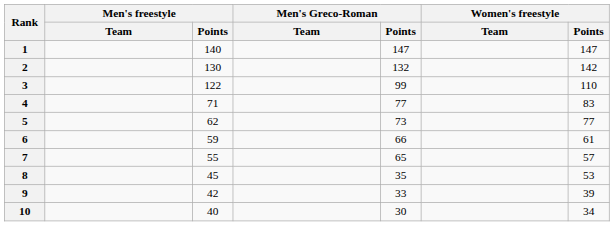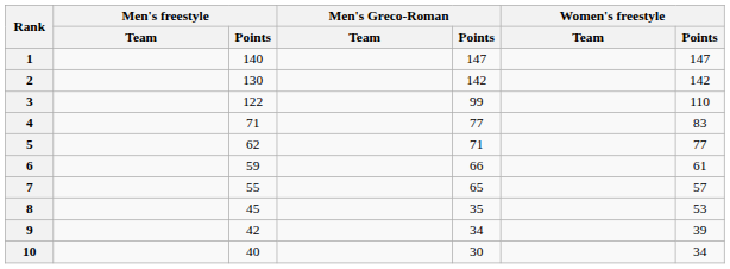 <table class="wikitable" style="text-align:center;">
 <tr>
 <th width=50 rowspan="2">Rank</th>
 <th colspan="2">Men's freestyle</th>
 <th colspan="2">Men's Greco-Roman</th>
 <th colspan="2">Women's freestyle</th>
 </tr>
 <tr>
 <th width=200>Team</th>
 <th width=50>Points</th>
 <th width=200>Team</th>
 <th width=50>Points</th>
 <th width=200>Team</th>
 <th width=50>Points</th>
 </tr>
 <tr>
 <th>1</th>
 <td align=left></td>
 <td>140</td>
 <td align=left></td>
 <td>147</td>
 <td align=left></td>
 <td>147</td>
 </tr>
 <tr>
 <th>2</th>
 <td align=left></td>
 <td>130</td>
 <td align=left></td>
-<td>132</td>
+<td>142</td>
 <td align=left></td>
 <td>142</td>
 </tr>
 <tr>
 <th>3</th>
 <td align=left></td>
 <td>122</td>
 <td align=left></td>
 <td>99</td>
 <td align=left></td>
 <td>110</td>
 </tr>
 <tr>
 <th>4</th>
 <td align=left></td>
 <td>71</td>
 <td align=left></td>
 <td>77</td>
 <td align=left></td>
 <td>83</td>
 </tr>
 <tr>
 <th>5</th>
 <td align=left></td>
 <td>62</td>
 <td align=left></td>
-<td>73</td>
+<td>71</td>
 <td align=left></td>
 <td>77</td>
 </tr>
 <tr>
 <th>6</th>
 <td align=left></td>
 <td>59</td>
 <td align=left></td>
 <td>66</td>
 <td align=left></td>
 <td>61</td>
 </tr>
 <tr>
 <th>7</th>
 <td align=left></td>
 <td>55</td>
 <td align=left></td>
 <td>65</td>
 <td align=left></td>
 <td>57</td>
 </tr>
 <tr>
 <th>8</th>
 <td align=left></td>
 <td>45</td>
 <td align=left></td>
 <td>35</td>
 <td align=left></td>
 <td>53</td>
 </tr>
 <tr>
 <th>9</th>
 <td align=left></td>
 <td>42</td>
 <td align=left></td>
-<td>33</td>
+<td>34</td>
 <td align=left></td>
 <td>39</td>
 </tr>
 <tr>
 <th>10</th>
 <td align=left></td>
 <td>40</td>
 <td align=left></td>
 <td>30</td>
 <td align=left></td>
 <td>34</td>
 </tr>
 </table>
